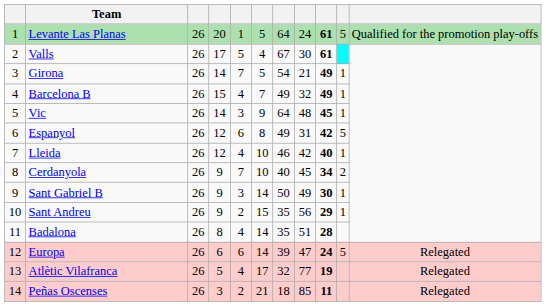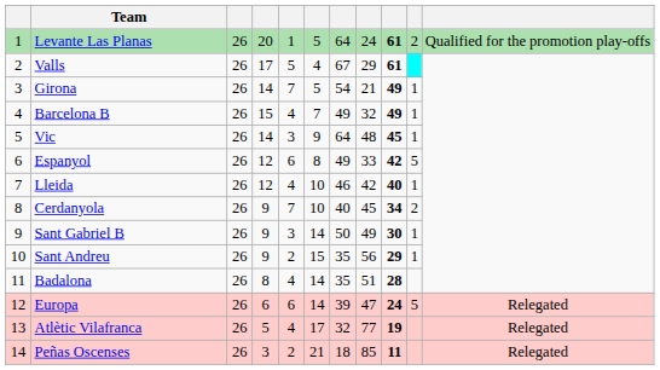 <table class="wikitable" style="text-align: center;">
 <tr>
 <th width=20></th>
 <th width=200>Team</th>
 <th width=20></th>
 <th width=20></th>
 <th width=20></th>
 <th width=20></th>
 <th width=20></th>
 <th width=20></th>
 <th width=20></th>
 <th></th>
 <th></th>
 </tr>
 <tr bgcolor=ACE1AF>
 <td>1</td>
 <td align="left"><a href='#'>Levante Las Planas</a></td>
 <td>26</td>
 <td>20</td>
 <td>1</td>
 <td>5</td>
 <td>64</td>
 <td>24</td>
 <td><strong>61</strong></td>
-<td>5</td>
+<td>2</td>
 <td>Qualified for the promotion play-offs</td>
 </tr>
 <tr>
 <td>2</td>
 <td align="left"><a href='#'>Valls</a></td>
 <td>26</td>
 <td>17</td>
 <td>5</td>
 <td>4</td>
 <td>67</td>
-<td>30</td>
+<td>29</td>
 <td><strong>61</strong></td>
 <td bgcolor=00FFFF></td>
 </tr>
 <tr>
 <td>3</td>
 <td align="left"><a href='#'>Girona</a></td>
 <td>26</td>
 <td>14</td>
 <td>7</td>
 <td>5</td>
 <td>54</td>
 <td>21</td>
 <td><strong>49</strong></td>
 <td>1</td>
 </tr>
 <tr>
 <td>4</td>
 <td align="left"><a href='#'>Barcelona B</a></td>
 <td>26</td>
 <td>15</td>
 <td>4</td>
 <td>7</td>
 <td>49</td>
 <td>32</td>
 <td><strong>49</strong></td>
 <td>1</td>
 </tr>
 <tr>
 <td>5</td>
 <td align="left"><a href='#'>Vic</a></td>
 <td>26</td>
 <td>14</td>
 <td>3</td>
 <td>9</td>
 <td>64</td>
 <td>48</td>
 <td><strong>45</strong></td>
 <td>1</td>
 </tr>
 <tr>
 <td>6</td>
 <td align="left"><a href='#'>Espanyol</a></td>
 <td>26</td>
 <td>12</td>
 <td>6</td>
 <td>8</td>
 <td>49</td>
-<td>31</td>
+<td>33</td>
 <td><strong>42</strong></td>
 <td>5</td>
 </tr>
 <tr>
 <td>7</td>
 <td align="left"><a href='#'>Lleida</a></td>
 <td>26</td>
 <td>12</td>
 <td>4</td>
 <td>10</td>
 <td>46</td>
 <td>42</td>
 <td><strong>40</strong></td>
 <td>1</td>
 </tr>
 <tr>
 <td>8</td>
 <td align="left"><a href='#'>Cerdanyola</a></td>
 <td>26</td>
 <td>9</td>
 <td>7</td>
 <td>10</td>
 <td>40</td>
 <td>45</td>
 <td><strong>34</strong></td>
 <td>2</td>
 </tr>
 <tr>
 <td>9</td>
 <td align="left"><a href='#'>Sant Gabriel B</a></td>
 <td>26</td>
 <td>9</td>
 <td>3</td>
 <td>14</td>
 <td>50</td>
 <td>49</td>
 <td><strong>30</strong></td>
 <td>1</td>
 </tr>
 <tr>
 <td>10</td>
 <td align="left"><a href='#'>Sant Andreu</a></td>
 <td>26</td>
 <td>9</td>
 <td>2</td>
 <td>15</td>
 <td>35</td>
 <td>56</td>
 <td><strong>29</strong></td>
 <td>1</td>
 </tr>
 <tr>
 <td>11</td>
 <td align="left"><a href='#'>Badalona</a></td>
 <td>26</td>
 <td>8</td>
 <td>4</td>
 <td>14</td>
 <td>35</td>
 <td>51</td>
 <td><strong>28</strong></td>
 <td></td>
 </tr>
 <tr bgcolor=FFCCCC>
 <td>12</td>
 <td align="left"><a href='#'>Europa</a></td>
 <td>26</td>
 <td>6</td>
 <td>6</td>
 <td>14</td>
 <td>39</td>
 <td>47</td>
 <td><strong>24</strong></td>
 <td>5</td>
 <td>Relegated</td>
 </tr>
 <tr bgcolor=FFCCCC>
 <td>13</td>
 <td align="left"><a href='#'>Atlètic Vilafranca</a></td>
 <td>26</td>
 <td>5</td>
 <td>4</td>
 <td>17</td>
 <td>32</td>
 <td>77</td>
 <td><strong>19</strong></td>
 <td></td>
 <td>Relegated</td>
 </tr>
 <tr bgcolor=FFCCCC>
 <td>14</td>
 <td align="left"><a href='#'>Peñas Oscenses</a></td>
 <td>26</td>
 <td>3</td>
 <td>2</td>
 <td>21</td>
 <td>18</td>
 <td>85</td>
 <td><strong>11</strong></td>
 <td></td>
 <td>Relegated</td>
 </tr>
 </table>
